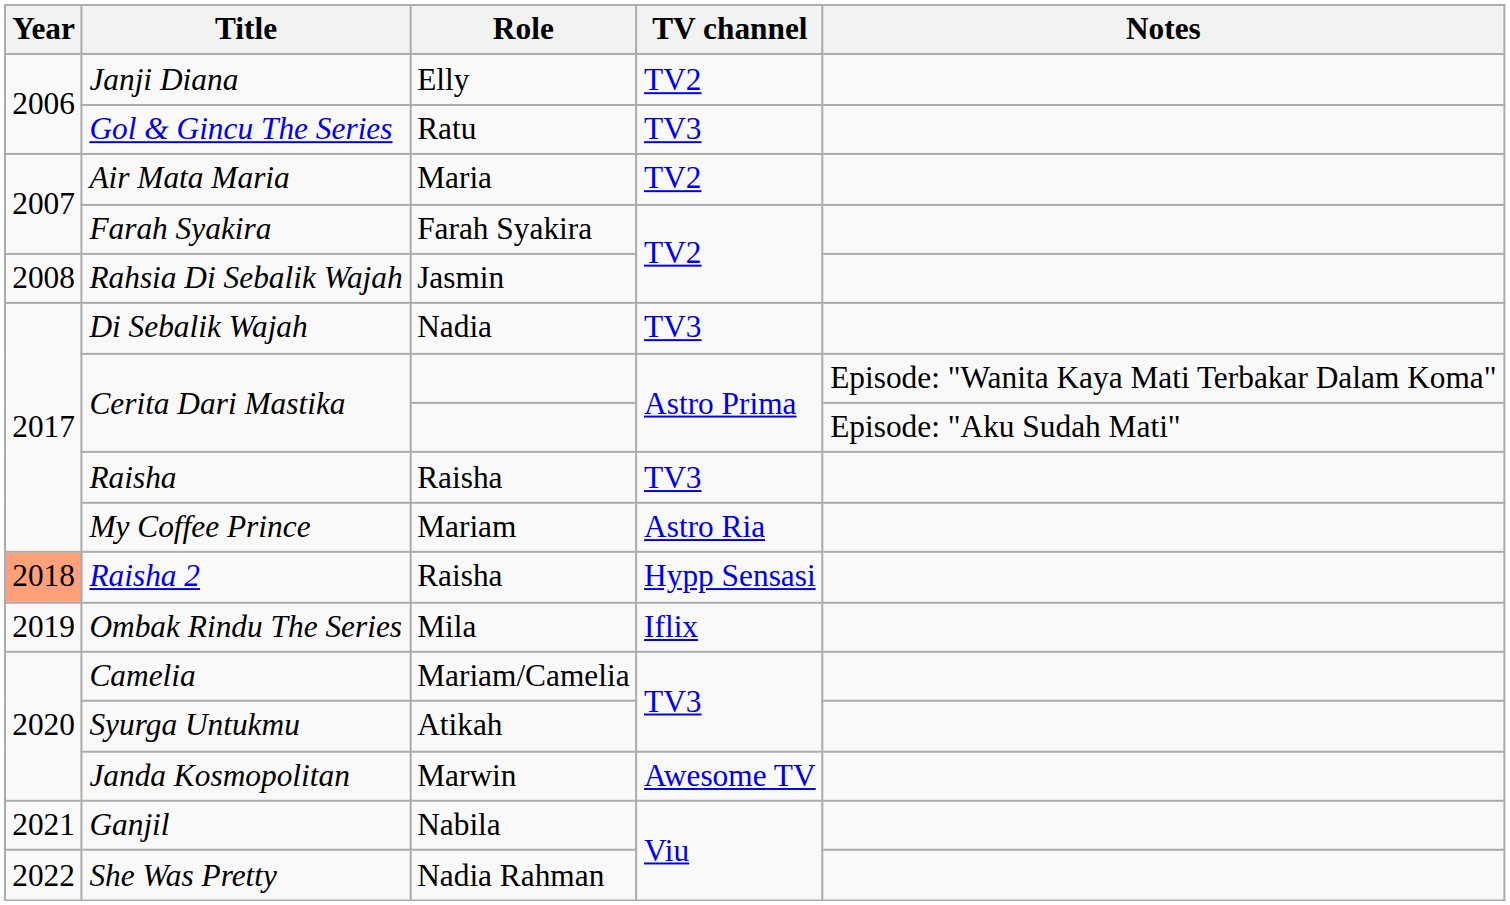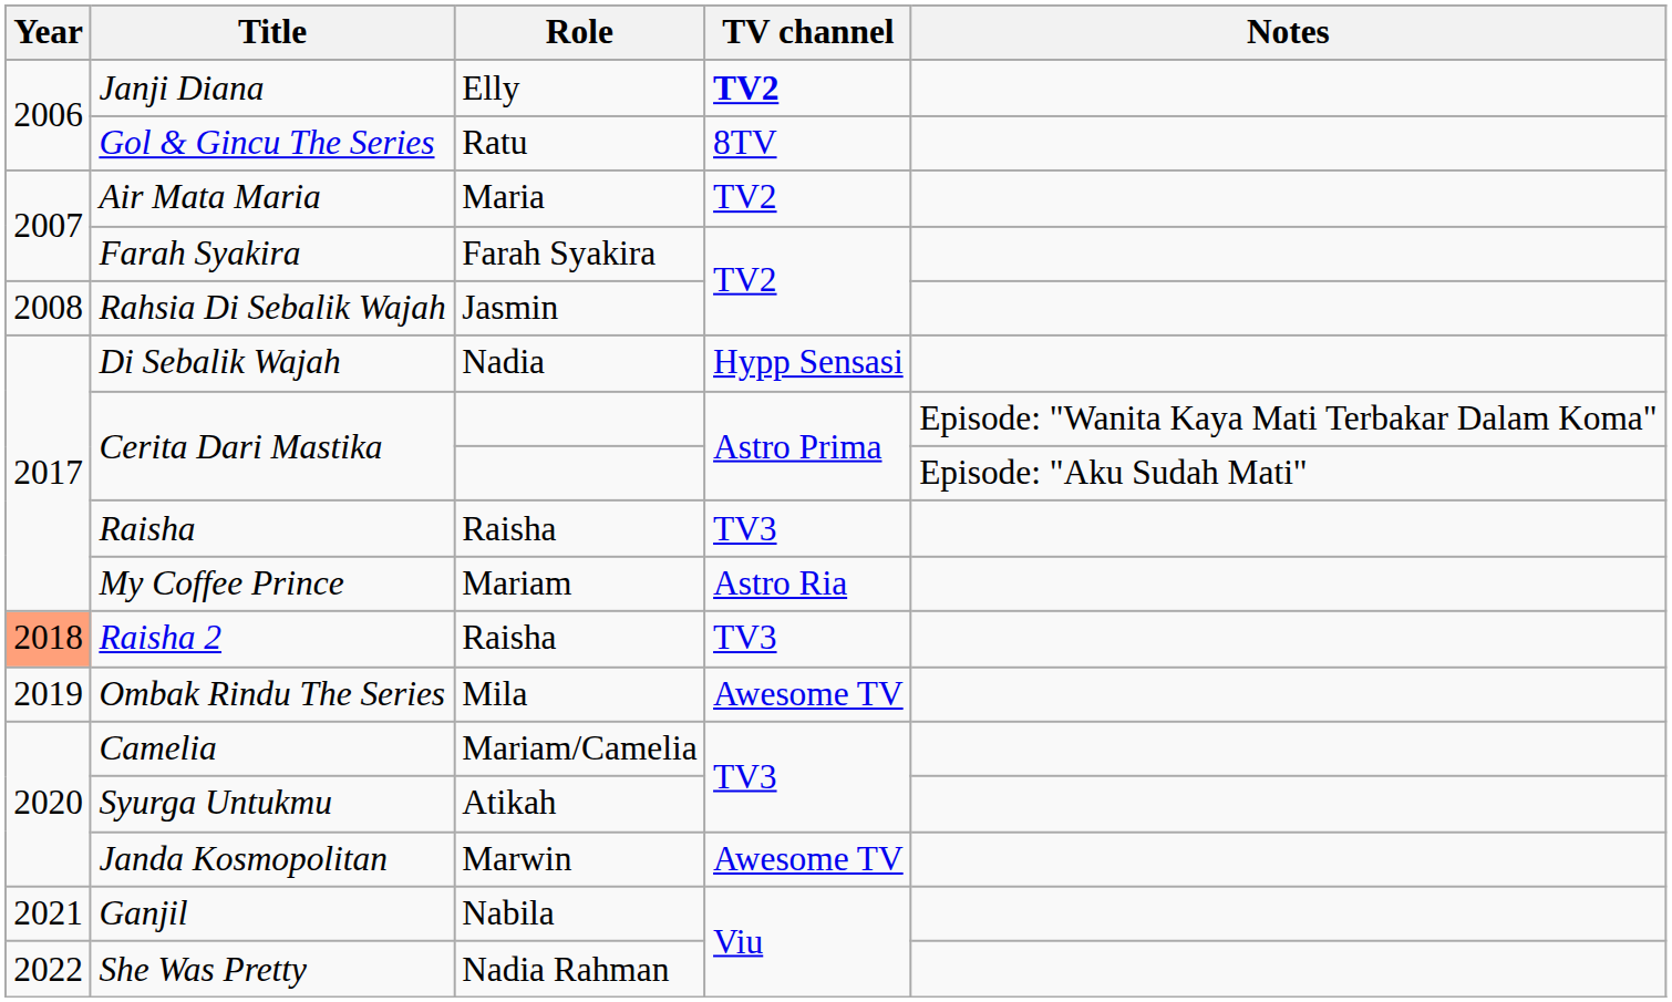 <table class="wikitable">
 <tr>
 <th>Year</th>
 <th>Title</th>
 <th>Role</th>
 <th>TV channel</th>
 <th>Notes</th>
 </tr>
 <tr>
 <td rowspan="2">2006</td>
 <td><em>Janji Diana</em></td>
 <td>Elly</td>
-<td><a href='#'>TV2</a></td>
+<td><strong><a href='#'>TV2</a></strong></td>
 <td></td>
 </tr>
 <tr>
 <td><em><a href='#'>Gol & Gincu The Series</a></em></td>
 <td>Ratu</td>
-<td><a href='#'>TV3</a></td>
+<td><a href='#'>8TV</a></td>
 <td></td>
 </tr>
 <tr>
 <td rowspan="2">2007</td>
 <td><em>Air Mata Maria</em></td>
 <td>Maria</td>
 <td><a href='#'>TV2</a></td>
 <td></td>
 </tr>
 <tr>
 <td><em>Farah Syakira</em></td>
 <td>Farah Syakira</td>
 <td rowspan="2"><a href='#'>TV2</a></td>
 <td></td>
 </tr>
 <tr>
 <td>2008</td>
 <td><em>Rahsia Di Sebalik Wajah</em></td>
 <td>Jasmin</td>
 <td></td>
 </tr>
 <tr>
 <td rowspan="5">2017</td>
 <td><em>Di Sebalik Wajah</em></td>
 <td>Nadia</td>
-<td><a href='#'>TV3</a></td>
+<td><a href='#'>Hypp Sensasi</a></td>
 <td></td>
 </tr>
 <tr>
 <td rowspan="2"><em>Cerita Dari Mastika</em></td>
 <td></td>
 <td rowspan="2"><a href='#'>Astro Prima</a></td>
 <td>Episode: "Wanita Kaya Mati Terbakar Dalam Koma"</td>
 </tr>
 <tr>
 <td></td>
 <td>Episode: "Aku Sudah Mati"</td>
 </tr>
 <tr>
 <td><em>Raisha</em></td>
 <td>Raisha</td>
 <td><a href='#'>TV3</a></td>
 <td></td>
 </tr>
 <tr>
 <td><em>My Coffee Prince</em></td>
 <td>Mariam</td>
 <td><a href='#'>Astro Ria</a></td>
 <td></td>
 </tr>
 <tr>
 <td style="background: lightsalmon;">2018</td>
 <td><em><a href='#'>Raisha 2</a></em></td>
 <td>Raisha</td>
-<td><a href='#'>Hypp Sensasi</a></td>
+<td><a href='#'>TV3</a></td>
 <td></td>
 </tr>
 <tr>
 <td>2019</td>
 <td><em>Ombak Rindu The Series</em></td>
 <td>Mila</td>
-<td><a href='#'>Iflix</a></td>
+<td><a href='#'>Awesome TV</a></td>
 <td></td>
 </tr>
 <tr>
 <td rowspan="3">2020</td>
 <td><em>Camelia</em></td>
 <td>Mariam/Camelia</td>
 <td rowspan="2"><a href='#'>TV3</a></td>
 <td></td>
 </tr>
 <tr>
 <td><em>Syurga Untukmu</em></td>
 <td>Atikah</td>
 <td></td>
 </tr>
 <tr>
 <td><em>Janda Kosmopolitan</em></td>
 <td>Marwin</td>
 <td><a href='#'>Awesome TV</a></td>
 <td></td>
 </tr>
 <tr>
 <td>2021</td>
 <td><em>Ganjil</em></td>
 <td>Nabila</td>
 <td rowspan="2"><a href='#'>Viu</a></td>
 <td></td>
 </tr>
 <tr>
 <td>2022</td>
 <td><em>She Was Pretty</em></td>
 <td>Nadia Rahman</td>
 <td></td>
 </tr>
 <tr>
 </tr>
 </table>
